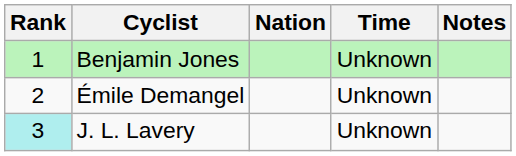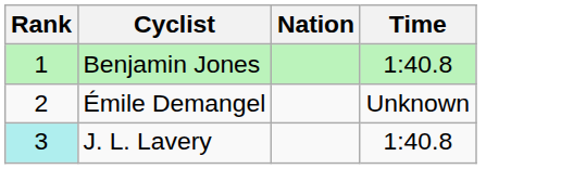 <table class="wikitable sortable" style="text-align:center">
 <tr>
 <th>Rank</th>
 <th>Cyclist</th>
 <th>Nation</th>
 <th>Time</th>
-<th>Notes</th>
 </tr>
 <tr bgcolor=bbf3bb>
 <td>1</td>
 <td align=left>Benjamin Jones</td>
 <td align=left></td>
-<td>Unknown</td>
-<td></td>
+<td>1:40.8</td>
 </tr>
 <tr>
 <td>2</td>
 <td align=left>Émile Demangel</td>
 <td align=left></td>
 <td>Unknown</td>
-<td></td>
 </tr>
 <tr>
 <td style="background: paleturquoise;">3</td>
 <td align=left>J. L. Lavery</td>
 <td align=left></td>
-<td>Unknown</td>
-<td></td>
+<td>1:40.8</td>
 </tr>
 </table>
